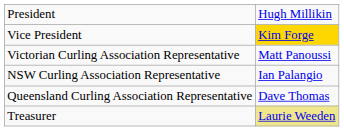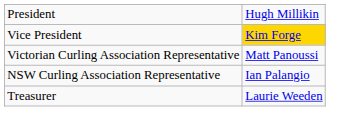 <table class="wikitable">
 <tr>
 <td>President</td>
 <td><a href='#'>Hugh Millikin</a></td>
 </tr>
 <tr>
 <td>Vice President</td>
 <td style="background: gold;"><a href='#'>Kim Forge</a></td>
 </tr>
 <tr>
 <td>Victorian Curling Association Representative</td>
 <td><a href='#'>Matt Panoussi</a></td>
 </tr>
 <tr>
 <td>NSW Curling Association Representative</td>
 <td><a href='#'>Ian Palangio</a></td>
 </tr>
 <tr>
-<td>Queensland Curling Association Representative</td>
-<td><a href='#'>Dave Thomas</a></td>
-</tr>
-<tr>
 <td>Treasurer</td>
-<td style="background: khaki;"><a href='#'>Laurie Weeden</a></td>
+<td><a href='#'>Laurie Weeden</a></td>
 </tr>
 </table>
